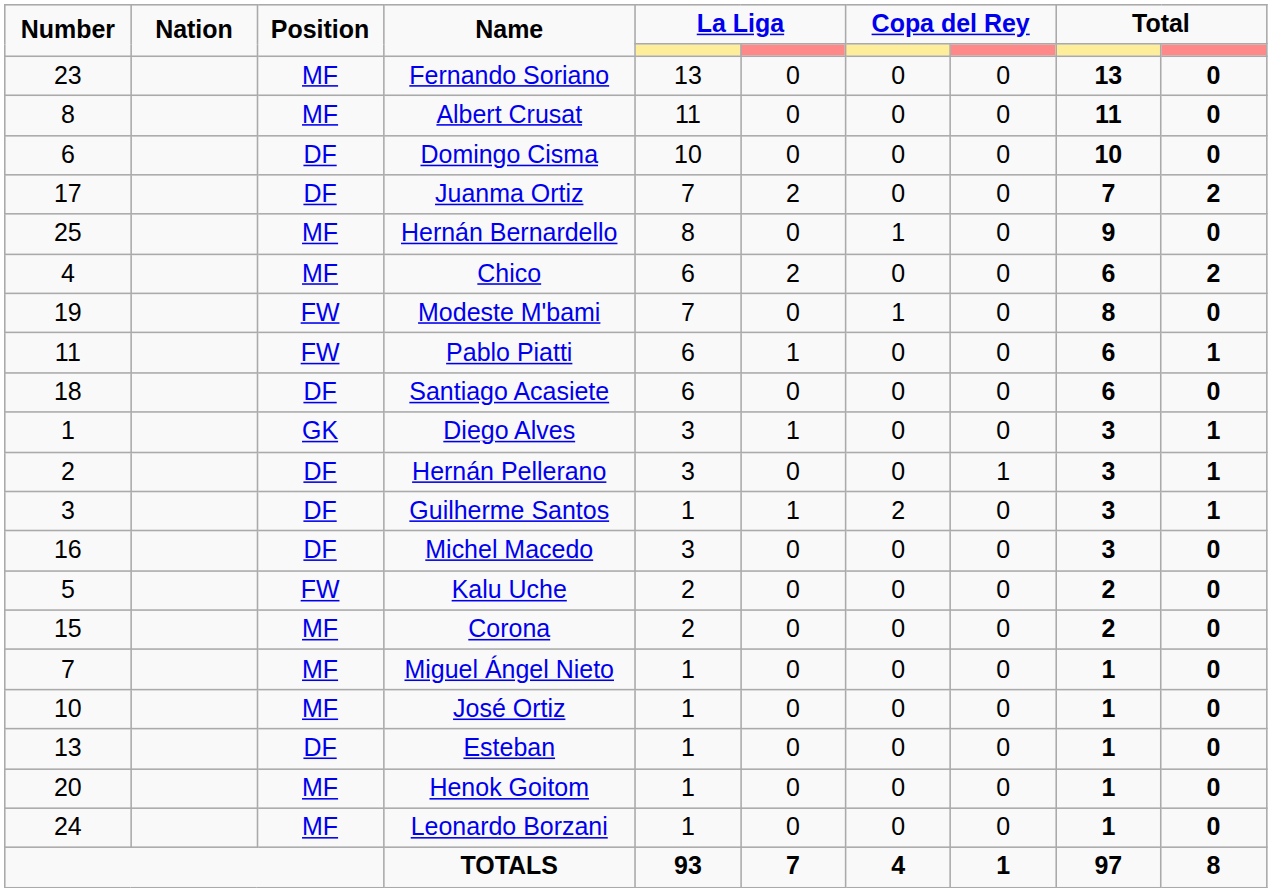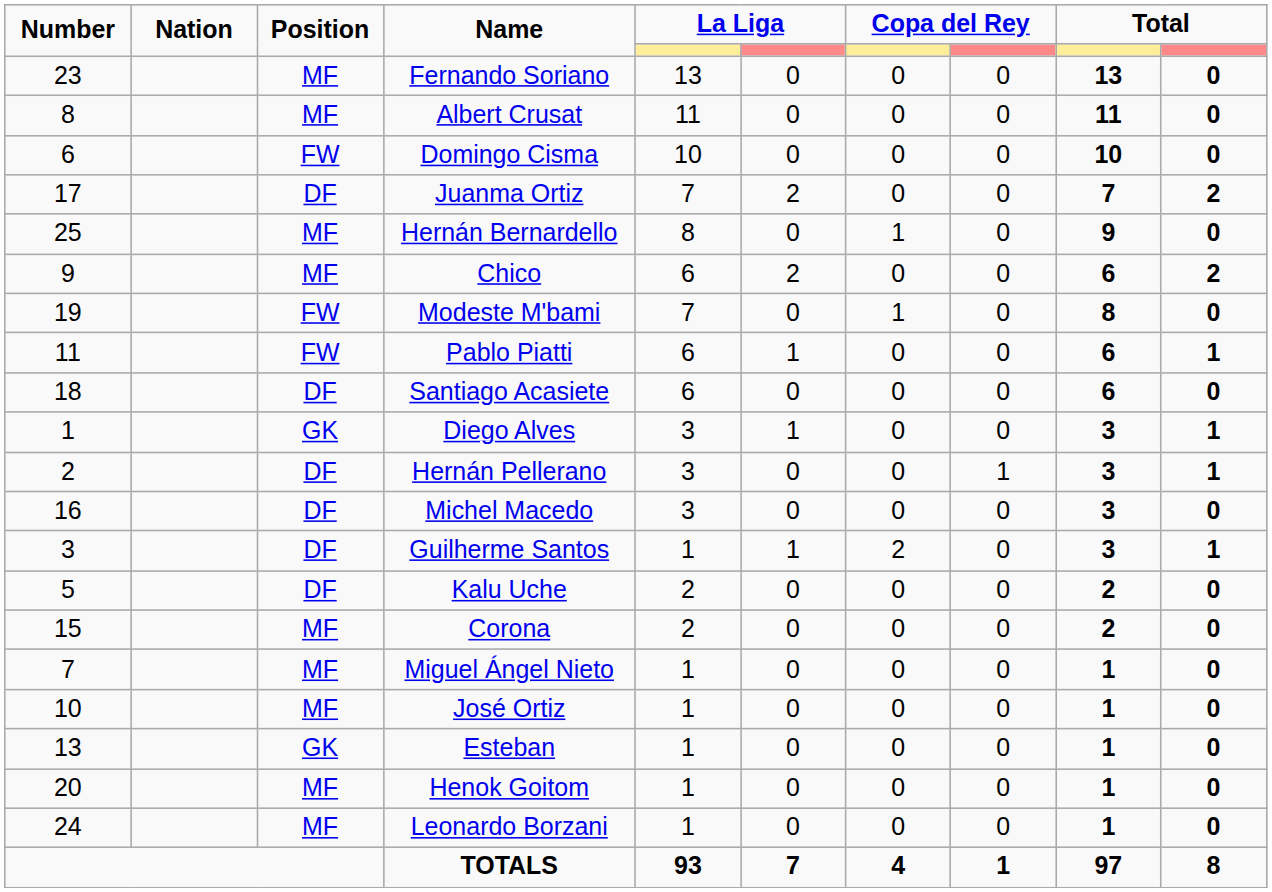 <table class="wikitable" style="text-align:center;">
 <tr style="text-align:center;">
 <td rowspan="2"  style="width:10%; "><strong>Number</strong></td>
 <td rowspan="2"  style="width:10%; "><strong>Nation</strong></td>
 <td rowspan="2"  style="width:10%; "><strong>Position</strong></td>
 <td rowspan="2"  style="width:20%; "><strong>Name</strong></td>
 <td colspan="2"><strong><a href='#'>La Liga</a></strong></td>
 <td colspan="2"><strong><a href='#'>Copa del Rey</a></strong></td>
 <td colspan="2"><strong>Total</strong></td>
 </tr>
 <tr>
 <th style="width:60px; background:#fe9;"></th>
 <th style="width:60px; background:#ff8888;"></th>
 <th style="width:60px; background:#fe9;"></th>
 <th style="width:60px; background:#ff8888;"></th>
 <th style="width:60px; background:#fe9;"></th>
 <th style="width:60px; background:#ff8888;"></th>
 </tr>
 <tr>
 <td>23</td>
 <td></td>
 <td><a href='#'>MF</a></td>
 <td><a href='#'>Fernando Soriano</a></td>
 <td>13</td>
 <td>0</td>
 <td>0</td>
 <td>0</td>
 <td><strong>13</strong></td>
 <td><strong>0</strong></td>
 </tr>
 <tr>
 <td>8</td>
 <td></td>
 <td><a href='#'>MF</a></td>
 <td><a href='#'>Albert Crusat</a></td>
 <td>11</td>
 <td>0</td>
 <td>0</td>
 <td>0</td>
 <td><strong>11</strong></td>
 <td><strong>0</strong></td>
 </tr>
 <tr>
 <td>6</td>
 <td></td>
-<td><a href='#'>DF</a></td>
+<td><a href='#'>FW</a></td>
 <td><a href='#'>Domingo Cisma</a></td>
 <td>10</td>
 <td>0</td>
 <td>0</td>
 <td>0</td>
 <td><strong>10</strong></td>
 <td><strong>0</strong></td>
 </tr>
 <tr>
 <td>17</td>
 <td></td>
 <td><a href='#'>DF</a></td>
 <td><a href='#'>Juanma Ortiz</a></td>
 <td>7</td>
 <td>2</td>
 <td>0</td>
 <td>0</td>
 <td><strong>7</strong></td>
 <td><strong>2</strong></td>
 </tr>
 <tr>
 <td>25</td>
 <td></td>
 <td><a href='#'>MF</a></td>
 <td><a href='#'>Hernán Bernardello</a></td>
 <td>8</td>
 <td>0</td>
 <td>1</td>
 <td>0</td>
 <td><strong>9</strong></td>
 <td><strong>0</strong></td>
 </tr>
 <tr>
-<td>4</td>
+<td>9</td>
 <td></td>
 <td><a href='#'>MF</a></td>
 <td><a href='#'>Chico</a></td>
 <td>6</td>
 <td>2</td>
 <td>0</td>
 <td>0</td>
 <td><strong>6</strong></td>
 <td><strong>2</strong></td>
 </tr>
 <tr>
 <td>19</td>
 <td></td>
 <td><a href='#'>FW</a></td>
 <td><a href='#'>Modeste M'bami</a></td>
 <td>7</td>
 <td>0</td>
 <td>1</td>
 <td>0</td>
 <td><strong>8</strong></td>
 <td><strong>0</strong></td>
 </tr>
 <tr>
 <td>11</td>
 <td></td>
 <td><a href='#'>FW</a></td>
 <td><a href='#'>Pablo Piatti</a></td>
 <td>6</td>
 <td>1</td>
 <td>0</td>
 <td>0</td>
 <td><strong>6</strong></td>
 <td><strong>1</strong></td>
 </tr>
 <tr>
 <td>18</td>
 <td></td>
 <td><a href='#'>DF</a></td>
 <td><a href='#'>Santiago Acasiete</a></td>
 <td>6</td>
 <td>0</td>
 <td>0</td>
 <td>0</td>
 <td><strong>6</strong></td>
 <td><strong>0</strong></td>
 </tr>
 <tr>
 <td>1</td>
 <td></td>
 <td><a href='#'>GK</a></td>
 <td><a href='#'>Diego Alves</a></td>
 <td>3</td>
 <td>1</td>
 <td>0</td>
 <td>0</td>
 <td><strong>3</strong></td>
 <td><strong>1</strong></td>
 </tr>
 <tr>
 <td>2</td>
 <td></td>
 <td><a href='#'>DF</a></td>
 <td><a href='#'>Hernán Pellerano</a></td>
 <td>3</td>
 <td>0</td>
 <td>0</td>
 <td>1</td>
 <td><strong>3</strong></td>
 <td><strong>1</strong></td>
 </tr>
 <tr>
+<td>16</td>
+<td></td>
+<td><a href='#'>DF</a></td>
+<td><a href='#'>Michel Macedo</a></td>
+<td>3</td>
+<td>0</td>
+<td>0</td>
+<td>0</td>
+<td><strong>3</strong></td>
+<td><strong>0</strong></td>
+</tr>
+<tr>
 <td>3</td>
 <td></td>
 <td><a href='#'>DF</a></td>
 <td><a href='#'>Guilherme Santos</a></td>
 <td>1</td>
 <td>1</td>
 <td>2</td>
 <td>0</td>
 <td><strong>3</strong></td>
 <td><strong>1</strong></td>
 </tr>
 <tr>
-<td>16</td>
+<td>5</td>
 <td></td>
 <td><a href='#'>DF</a></td>
-<td><a href='#'>Michel Macedo</a></td>
-<td>3</td>
-<td>0</td>
-<td>0</td>
-<td>0</td>
-<td><strong>3</strong></td>
-<td><strong>0</strong></td>
-</tr>
-<tr>
-<td>5</td>
-<td></td>
-<td><a href='#'>FW</a></td>
 <td><a href='#'>Kalu Uche</a></td>
 <td>2</td>
 <td>0</td>
 <td>0</td>
 <td>0</td>
 <td><strong>2</strong></td>
 <td><strong>0</strong></td>
 </tr>
 <tr>
 <td>15</td>
 <td></td>
 <td><a href='#'>MF</a></td>
 <td><a href='#'>Corona</a></td>
 <td>2</td>
 <td>0</td>
 <td>0</td>
 <td>0</td>
 <td><strong>2</strong></td>
 <td><strong>0</strong></td>
 </tr>
 <tr>
 <td>7</td>
 <td></td>
 <td><a href='#'>MF</a></td>
 <td><a href='#'>Miguel Ángel Nieto</a></td>
 <td>1</td>
 <td>0</td>
 <td>0</td>
 <td>0</td>
 <td><strong>1</strong></td>
 <td><strong>0</strong></td>
 </tr>
 <tr>
 <td>10</td>
 <td></td>
 <td><a href='#'>MF</a></td>
 <td><a href='#'>José Ortiz</a></td>
 <td>1</td>
 <td>0</td>
 <td>0</td>
 <td>0</td>
 <td><strong>1</strong></td>
 <td><strong>0</strong></td>
 </tr>
 <tr>
 <td>13</td>
 <td></td>
-<td><a href='#'>DF</a></td>
+<td><a href='#'>GK</a></td>
 <td><a href='#'>Esteban</a></td>
 <td>1</td>
 <td>0</td>
 <td>0</td>
 <td>0</td>
 <td><strong>1</strong></td>
 <td><strong>0</strong></td>
 </tr>
 <tr>
 <td>20</td>
 <td></td>
 <td><a href='#'>MF</a></td>
 <td><a href='#'>Henok Goitom</a></td>
 <td>1</td>
 <td>0</td>
 <td>0</td>
 <td>0</td>
 <td><strong>1</strong></td>
 <td><strong>0</strong></td>
 </tr>
 <tr>
 <td>24</td>
 <td></td>
 <td><a href='#'>MF</a></td>
 <td><a href='#'>Leonardo Borzani</a></td>
 <td>1</td>
 <td>0</td>
 <td>0</td>
 <td>0</td>
 <td><strong>1</strong></td>
 <td><strong>0</strong></td>
 </tr>
 <tr>
 <td colspan="3"></td>
 <td><strong>TOTALS</strong></td>
 <td><strong>93</strong></td>
 <td><strong>7</strong></td>
 <td><strong>4</strong></td>
 <td><strong>1</strong></td>
 <td><strong>97</strong></td>
 <td><strong>8</strong></td>
 </tr>
 </table>
